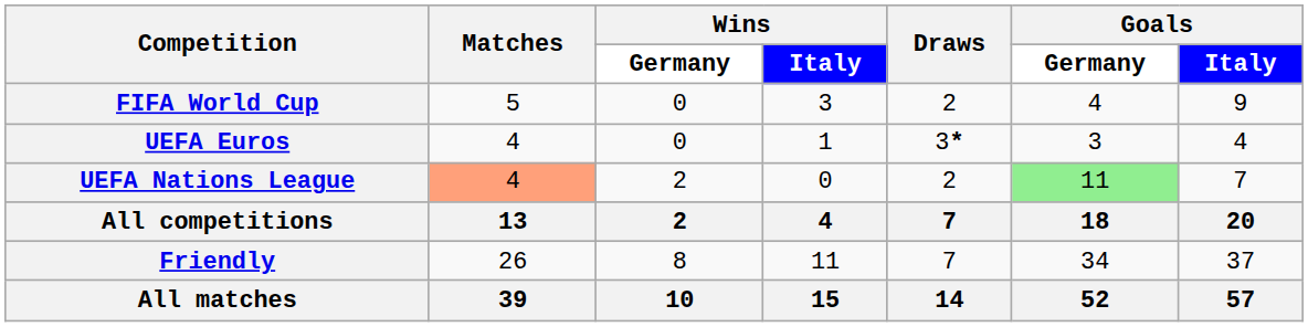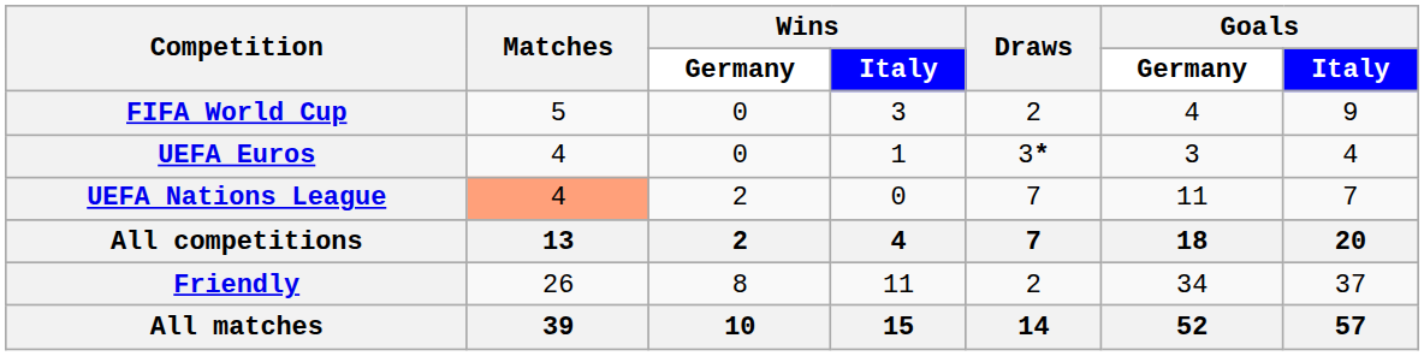 <table class="wikitable sortable" style="text-align:center; width:700px;">
 <tr>
 <th rowspan="2">Competition</th>
 <th rowspan="2">Matches</th>
 <th colspan="2">Wins</th>
 <th rowspan="2">Draws</th>
 <th colspan="2">Goals</th>
 </tr>
 <tr>
 <th style="color:#black; background-color:#fff;">Germany</th>
 <th style="color:#FFFFFF; background-color:#0000FF;">Italy</th>
 <th style="color:#black; background-color:#fff;">Germany</th>
 <th style="color:#FFFFFF; background-color:#0000FF;">Italy</th>
 </tr>
 <tr>
 <th scope=row><a href='#'>FIFA World Cup</a></th>
 <td>5</td>
 <td>0</td>
 <td>3</td>
 <td>2</td>
 <td>4</td>
 <td>9</td>
 </tr>
 <tr>
 <th scope=row><a href='#'>UEFA Euros</a></th>
 <td>4</td>
 <td>0</td>
 <td>1</td>
 <td>3<strong>*</strong></td>
 <td>3</td>
 <td>4</td>
 </tr>
 <tr>
 <th scope=row><a href='#'>UEFA Nations League</a></th>
 <td style="background: lightsalmon;">4</td>
 <td>2</td>
 <td>0</td>
-<td>2</td>
-<td style="background: lightgreen;">11</td>
+<td>7</td>
+<td>11</td>
 <td>7</td>
 </tr>
 <tr>
 <th scope=row>All competitions</th>
 <th>13</th>
 <th>2</th>
 <th>4</th>
 <th>7</th>
 <th>18</th>
 <th>20</th>
 </tr>
 <tr>
 <th scope=row><a href='#'>Friendly</a></th>
 <td>26</td>
 <td>8</td>
 <td>11</td>
-<td>7</td>
+<td>2</td>
 <td>34</td>
 <td>37</td>
 </tr>
 <tr>
 <th scope=row>All matches</th>
 <th>39</th>
 <th>10</th>
 <th>15</th>
 <th>14</th>
 <th>52</th>
 <th>57</th>
 </tr>
 </table>
